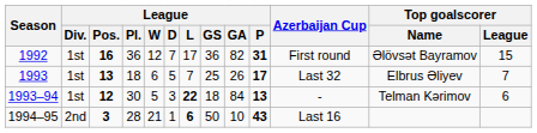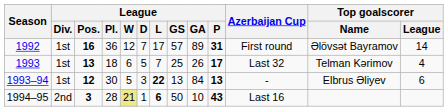 <table class="wikitable">
 <tr style="background:#efefef;">
 <th rowspan="2">Season</th>
 <th colspan="9">League</th>
 <th rowspan="2"><a href='#'>Azerbaijan Cup</a></th>
 <th colspan="2">Top goalscorer</th>
 </tr>
 <tr>
 <th>Div.</th>
 <th>Pos.</th>
 <th>Pl.</th>
 <th>W</th>
 <th>D</th>
 <th>L</th>
 <th>GS</th>
 <th>GA</th>
 <th>P</th>
 <th>Name</th>
 <th>League</th>
 </tr>
 <tr>
 <td align=center><a href='#'>1992</a></td>
 <td align=center>1st</td>
 <td align=center><strong>16</strong></td>
 <td align=center>36</td>
 <td align=center>12</td>
 <td align=center>7</td>
 <td align=center>17</td>
-<td align=center>36</td>
-<td align=center>82</td>
+<td align=center>57</td>
+<td align=center>89</td>
 <td align=center><strong>31</strong></td>
 <td align=center>First round</td>
 <td align=center>Əlövsət Bayramov</td>
-<td align=center>15</td>
+<td align=center>14</td>
 </tr>
 <tr>
 <td align=center><a href='#'>1993</a></td>
 <td align=center>1st</td>
 <td align=center><strong>13</strong></td>
 <td align=center>18</td>
 <td align=center>6</td>
 <td align=center>5</td>
 <td align=center>7</td>
 <td align=center>25</td>
 <td align=center>26</td>
 <td align=center><strong>17</strong></td>
 <td align=center>Last 32</td>
-<td align=center>Elbrus Əliyev</td>
-<td align=center>7</td>
+<td align=center>Telman Kərimov</td>
+<td align=center>4</td>
 </tr>
 <tr>
 <td align=center><a href='#'>1993–94</a></td>
 <td align=center>1st</td>
 <td align=center><strong>12</strong></td>
 <td align=center>30</td>
 <td align=center>5</td>
 <td align=center>3</td>
 <td align=center><strong>22</strong></td>
-<td align=center>18</td>
+<td align=center>13</td>
 <td align=center>84</td>
 <td align=center><strong>13</strong></td>
 <td align=center>-</td>
-<td align=center>Telman Kərimov</td>
+<td align=center>Elbrus Əliyev</td>
 <td align=center>6</td>
 </tr>
 <tr>
 <td align=center>1994–95</td>
 <td align=center>2nd</td>
 <td align=center><strong>3</strong></td>
 <td align=center>28</td>
-<td align=center>21</td>
+<td align=center style="background: khaki;">21</td>
 <td align=center>1</td>
 <td align=center><strong>6</strong></td>
 <td align=center>50</td>
 <td align=center>10</td>
 <td align=center><strong>43</strong></td>
 <td align=center>Last 16</td>
 <td align=center></td>
 <td align=center></td>
 </tr>
 </table>
